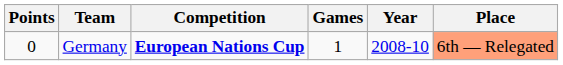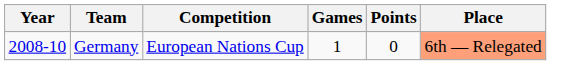 <table class="wikitable">
 <tr>
-<th>Points</th>
+<th>Year</th>
 <th>Team</th>
 <th>Competition</th>
 <th>Games</th>
-<th>Year</th>
+<th>Points</th>
 <th>Place</th>
 </tr>
 <tr align="center">
+<td><a href='#'>2008-10</a></td>
+<td><a href='#'>Germany</a></td>
+<td><a href='#'>European Nations Cup</a></td>
+<td>1</td>
 <td>0</td>
-<td><a href='#'>Germany</a></td>
-<td><strong><a href='#'>European Nations Cup</a></strong></td>
-<td>1</td>
-<td><a href='#'>2008-10</a></td>
 <td style="background: lightsalmon;">6th — Relegated</td>
 </tr>
 </table>
